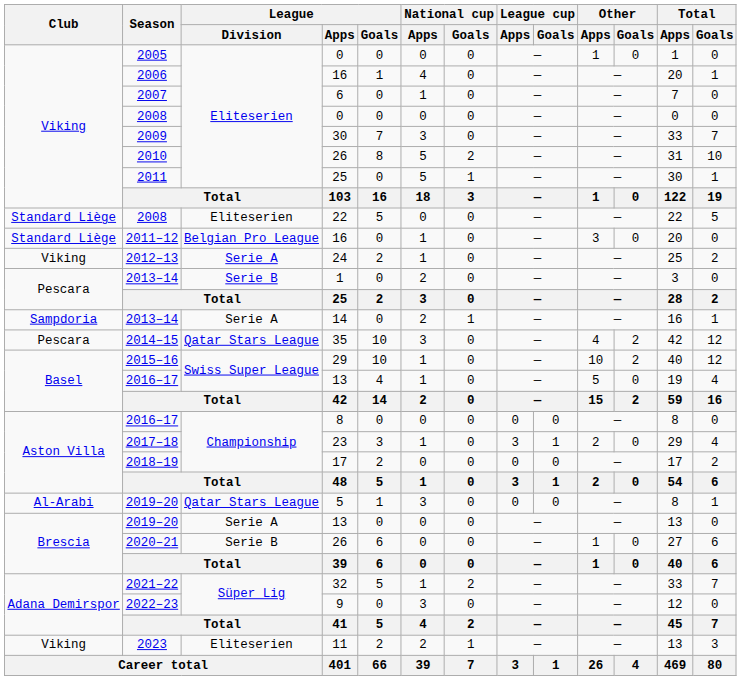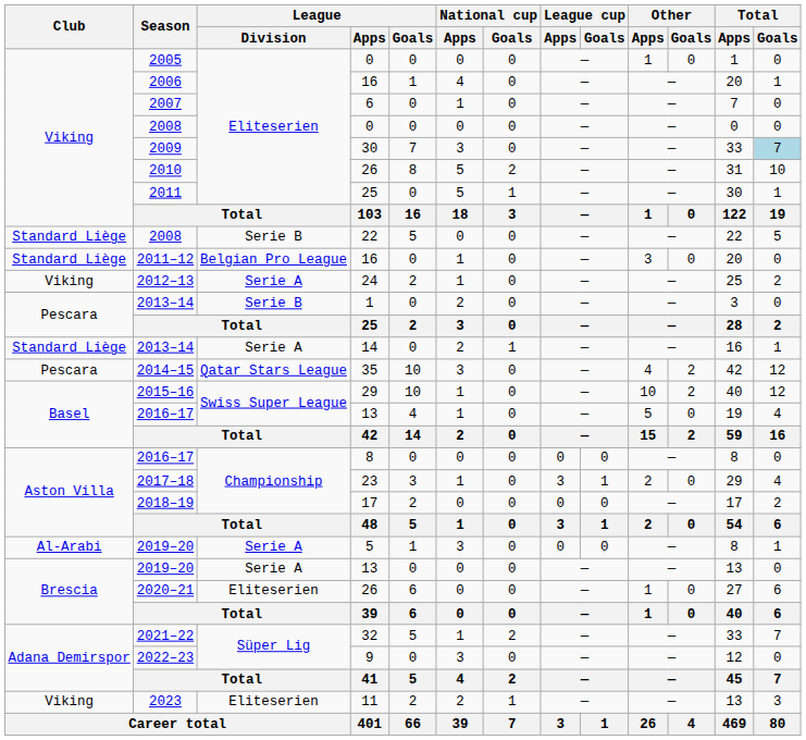 <table class="wikitable" style="text-align:center">
 <tr>
 <th rowspan="2">Club</th>
 <th rowspan="2">Season</th>
 <th colspan="3">League</th>
 <th colspan="2">National cup</th>
 <th colspan="2">League cup</th>
 <th colspan="2">Other</th>
 <th colspan="2">Total</th>
 </tr>
 <tr>
 <th>Division</th>
 <th>Apps</th>
 <th>Goals</th>
 <th>Apps</th>
 <th>Goals</th>
 <th>Apps</th>
 <th>Goals</th>
 <th>Apps</th>
 <th>Goals</th>
 <th>Apps</th>
 <th>Goals</th>
 </tr>
 <tr>
 <td rowspan="8"><a href='#'>Viking</a></td>
 <td><a href='#'>2005</a></td>
 <td rowspan="7"><a href='#'>Eliteserien</a></td>
 <td>0</td>
 <td>0</td>
 <td>0</td>
 <td>0</td>
 <td colspan="2">—</td>
 <td>1</td>
 <td>0</td>
 <td>1</td>
 <td>0</td>
 </tr>
 <tr>
 <td><a href='#'>2006</a></td>
 <td>16</td>
 <td>1</td>
 <td>4</td>
 <td>0</td>
 <td colspan="2">—</td>
 <td colspan="2">—</td>
 <td>20</td>
 <td>1</td>
 </tr>
 <tr>
 <td><a href='#'>2007</a></td>
 <td>6</td>
 <td>0</td>
 <td>1</td>
 <td>0</td>
 <td colspan="2">—</td>
 <td colspan="2">—</td>
 <td>7</td>
 <td>0</td>
 </tr>
 <tr>
 <td><a href='#'>2008</a></td>
 <td>0</td>
 <td>0</td>
 <td>0</td>
 <td>0</td>
 <td colspan="2">—</td>
 <td colspan="2">—</td>
 <td>0</td>
 <td>0</td>
 </tr>
 <tr>
 <td><a href='#'>2009</a></td>
 <td>30</td>
 <td>7</td>
 <td>3</td>
 <td>0</td>
 <td colspan="2">—</td>
 <td colspan="2">—</td>
 <td>33</td>
-<td>7</td>
+<td style="background: lightblue;">7</td>
 </tr>
 <tr>
 <td><a href='#'>2010</a></td>
 <td>26</td>
 <td>8</td>
 <td>5</td>
 <td>2</td>
 <td colspan="2">—</td>
 <td colspan="2">—</td>
 <td>31</td>
 <td>10</td>
 </tr>
 <tr>
 <td><a href='#'>2011</a></td>
 <td>25</td>
 <td>0</td>
 <td>5</td>
 <td>1</td>
 <td colspan="2">—</td>
 <td colspan="2">—</td>
 <td>30</td>
 <td>1</td>
 </tr>
 <tr>
 <th colspan="2">Total</th>
 <th>103</th>
 <th>16</th>
 <th>18</th>
 <th>3</th>
 <th colspan="2">—</th>
 <th>1</th>
 <th>0</th>
 <th>122</th>
 <th>19</th>
 </tr>
 <tr>
 <td><a href='#'>Standard Liège</a></td>
 <td><a href='#'>2008</a></td>
-<td>Eliteserien</td>
+<td>Serie B</td>
 <td>22</td>
 <td>5</td>
 <td>0</td>
 <td>0</td>
 <td colspan="2">—</td>
 <td colspan="2">—</td>
 <td>22</td>
 <td>5</td>
 </tr>
 <tr>
 <td><a href='#'>Standard Liège</a></td>
 <td><a href='#'>2011–12</a></td>
 <td><a href='#'>Belgian Pro League</a></td>
 <td>16</td>
 <td>0</td>
 <td>1</td>
 <td>0</td>
 <td colspan="2">—</td>
 <td>3</td>
 <td>0</td>
 <td>20</td>
 <td>0</td>
 </tr>
 <tr>
 <td>Viking</td>
 <td><a href='#'>2012–13</a></td>
 <td><a href='#'>Serie A</a></td>
 <td>24</td>
 <td>2</td>
 <td>1</td>
 <td>0</td>
 <td colspan="2">—</td>
 <td colspan="2">—</td>
 <td>25</td>
 <td>2</td>
 </tr>
 <tr>
 <td rowspan="2">Pescara</td>
 <td><a href='#'>2013–14</a></td>
 <td><a href='#'>Serie B</a></td>
 <td>1</td>
 <td>0</td>
 <td>2</td>
 <td>0</td>
 <td colspan="2">—</td>
 <td colspan="2">—</td>
 <td>3</td>
 <td>0</td>
 </tr>
 <tr>
 <th colspan="2">Total</th>
 <th>25</th>
 <th>2</th>
 <th>3</th>
 <th>0</th>
 <th colspan="2">—</th>
 <th colspan="2">—</th>
 <th>28</th>
 <th>2</th>
 </tr>
 <tr>
-<td><a href='#'>Sampdoria</a></td>
+<td><a href='#'>Standard Liège</a></td>
 <td><a href='#'>2013–14</a></td>
 <td>Serie A</td>
 <td>14</td>
 <td>0</td>
 <td>2</td>
 <td>1</td>
 <td colspan="2">—</td>
 <td colspan="2">—</td>
 <td>16</td>
 <td>1</td>
 </tr>
 <tr>
 <td>Pescara</td>
 <td><a href='#'>2014–15</a></td>
 <td><a href='#'>Qatar Stars League</a></td>
 <td>35</td>
 <td>10</td>
 <td>3</td>
 <td>0</td>
 <td colspan="2">—</td>
 <td>4</td>
 <td>2</td>
 <td>42</td>
 <td>12</td>
 </tr>
 <tr>
 <td rowspan="3"><a href='#'>Basel</a></td>
 <td><a href='#'>2015–16</a></td>
 <td rowspan="2"><a href='#'>Swiss Super League</a></td>
 <td>29</td>
 <td>10</td>
 <td>1</td>
 <td>0</td>
 <td colspan="2">—</td>
 <td>10</td>
 <td>2</td>
 <td>40</td>
 <td>12</td>
 </tr>
 <tr>
 <td><a href='#'>2016–17</a></td>
 <td>13</td>
 <td>4</td>
 <td>1</td>
 <td>0</td>
 <td colspan="2">—</td>
 <td>5</td>
 <td>0</td>
 <td>19</td>
 <td>4</td>
 </tr>
 <tr>
 <th colspan="2">Total</th>
 <th>42</th>
 <th>14</th>
 <th>2</th>
 <th>0</th>
 <th colspan="2">—</th>
 <th>15</th>
 <th>2</th>
 <th>59</th>
 <th>16</th>
 </tr>
 <tr>
 <td rowspan="4"><a href='#'>Aston Villa</a></td>
 <td><a href='#'>2016–17</a></td>
 <td rowspan="3"><a href='#'>Championship</a></td>
 <td>8</td>
 <td>0</td>
 <td>0</td>
 <td>0</td>
 <td>0</td>
 <td>0</td>
 <td colspan="2">—</td>
 <td>8</td>
 <td>0</td>
 </tr>
 <tr>
 <td><a href='#'>2017–18</a></td>
 <td>23</td>
 <td>3</td>
 <td>1</td>
 <td>0</td>
 <td>3</td>
 <td>1</td>
 <td>2</td>
 <td>0</td>
 <td>29</td>
 <td>4</td>
 </tr>
 <tr>
 <td><a href='#'>2018–19</a></td>
 <td>17</td>
 <td>2</td>
 <td>0</td>
 <td>0</td>
 <td>0</td>
 <td>0</td>
 <td colspan="2">—</td>
 <td>17</td>
 <td>2</td>
 </tr>
 <tr>
 <th colspan="2">Total</th>
 <th>48</th>
 <th>5</th>
 <th>1</th>
 <th>0</th>
 <th>3</th>
 <th>1</th>
 <th>2</th>
 <th>0</th>
 <th>54</th>
 <th>6</th>
 </tr>
 <tr>
 <td><a href='#'>Al-Arabi</a></td>
 <td><a href='#'>2019–20</a></td>
-<td><a href='#'>Qatar Stars League</a></td>
+<td><a href='#'>Serie A</a></td>
 <td>5</td>
 <td>1</td>
 <td>3</td>
 <td>0</td>
 <td>0</td>
 <td>0</td>
 <td colspan="2">—</td>
 <td>8</td>
 <td>1</td>
 </tr>
 <tr>
 <td rowspan="3"><a href='#'>Brescia</a></td>
 <td><a href='#'>2019–20</a></td>
 <td>Serie A</td>
 <td>13</td>
 <td>0</td>
 <td>0</td>
 <td>0</td>
 <td colspan="2">—</td>
 <td colspan="2">—</td>
 <td>13</td>
 <td>0</td>
 </tr>
 <tr>
 <td><a href='#'>2020–21</a></td>
-<td>Serie B</td>
+<td>Eliteserien</td>
 <td>26</td>
 <td>6</td>
 <td>0</td>
 <td>0</td>
 <td colspan="2">—</td>
 <td>1</td>
 <td>0</td>
 <td>27</td>
 <td>6</td>
 </tr>
 <tr>
 <th colspan="2">Total</th>
 <th>39</th>
 <th>6</th>
 <th>0</th>
 <th>0</th>
 <th colspan="2">—</th>
 <th>1</th>
 <th>0</th>
 <th>40</th>
 <th>6</th>
 </tr>
 <tr>
 <td rowspan="3"><a href='#'>Adana Demirspor</a></td>
 <td><a href='#'>2021–22</a></td>
 <td rowspan="2"><a href='#'>Süper Lig</a></td>
 <td>32</td>
 <td>5</td>
 <td>1</td>
 <td>2</td>
 <td colspan="2">—</td>
 <td colspan="2">—</td>
 <td>33</td>
 <td>7</td>
 </tr>
 <tr>
 <td><a href='#'>2022–23</a></td>
 <td>9</td>
 <td>0</td>
 <td>3</td>
 <td>0</td>
 <td colspan="2">—</td>
 <td colspan="2">—</td>
 <td>12</td>
 <td>0</td>
 </tr>
 <tr>
 <th colspan="2">Total</th>
 <th>41</th>
 <th>5</th>
 <th>4</th>
 <th>2</th>
 <th colspan="2">—</th>
 <th colspan="2">—</th>
 <th>45</th>
 <th>7</th>
 </tr>
 <tr>
 <td>Viking</td>
 <td><a href='#'>2023</a></td>
 <td>Eliteserien</td>
 <td>11</td>
 <td>2</td>
 <td>2</td>
 <td>1</td>
 <td colspan="2">—</td>
 <td colspan="2">—</td>
 <td>13</td>
 <td>3</td>
 </tr>
 <tr>
 <th colspan="3">Career total</th>
 <th>401</th>
 <th>66</th>
 <th>39</th>
 <th>7</th>
 <th>3</th>
 <th>1</th>
 <th>26</th>
 <th>4</th>
 <th>469</th>
 <th>80</th>
 </tr>
 </table>
